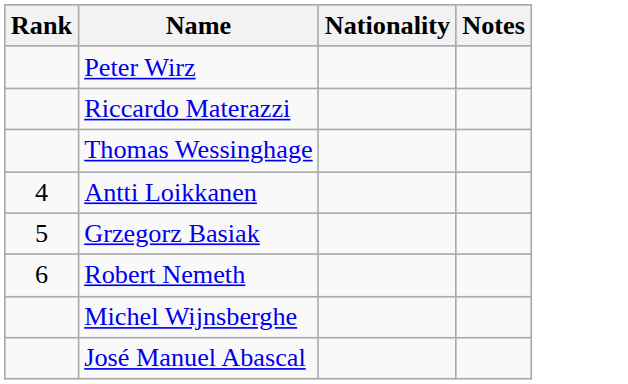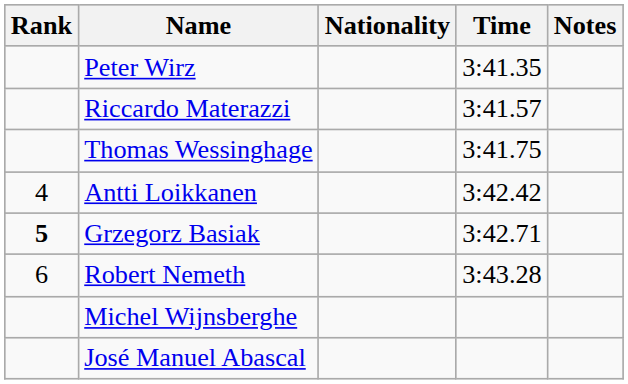 <table class="wikitable sortable" style="text-align:center">
 <tr>
 <th>Rank</th>
 <th>Name</th>
 <th>Nationality</th>
+<th>Time</th>
 <th>Notes</th>
 </tr>
 <tr>
 <td></td>
 <td align="left"><a href='#'>Peter Wirz</a></td>
 <td align=left></td>
+<td>3:41.35</td>
 <td></td>
 </tr>
 <tr>
 <td></td>
 <td align="left"><a href='#'>Riccardo Materazzi</a></td>
 <td align=left></td>
+<td>3:41.57</td>
 <td></td>
 </tr>
 <tr>
 <td></td>
 <td align="left"><a href='#'>Thomas Wessinghage</a></td>
 <td align=left></td>
+<td>3:41.75</td>
 <td></td>
 </tr>
 <tr>
 <td>4</td>
 <td align="left"><a href='#'>Antti Loikkanen</a></td>
 <td align=left></td>
+<td>3:42.42</td>
 <td></td>
 </tr>
 <tr>
-<td>5</td>
+<td><strong>5</strong></td>
 <td align="left"><a href='#'>Grzegorz Basiak</a></td>
 <td align=left></td>
+<td>3:42.71</td>
 <td></td>
 </tr>
 <tr>
 <td>6</td>
 <td align="left"><a href='#'>Robert Nemeth</a></td>
 <td align=left></td>
+<td>3:43.28</td>
 <td></td>
 </tr>
 <tr>
 <td></td>
 <td align="left"><a href='#'>Michel Wijnsberghe</a></td>
 <td align=left></td>
 <td></td>
+<td></td>
 </tr>
 <tr>
 <td></td>
 <td align="left"><a href='#'>José Manuel Abascal</a></td>
 <td align=left></td>
 <td></td>
+<td></td>
 </tr>
 </table>
